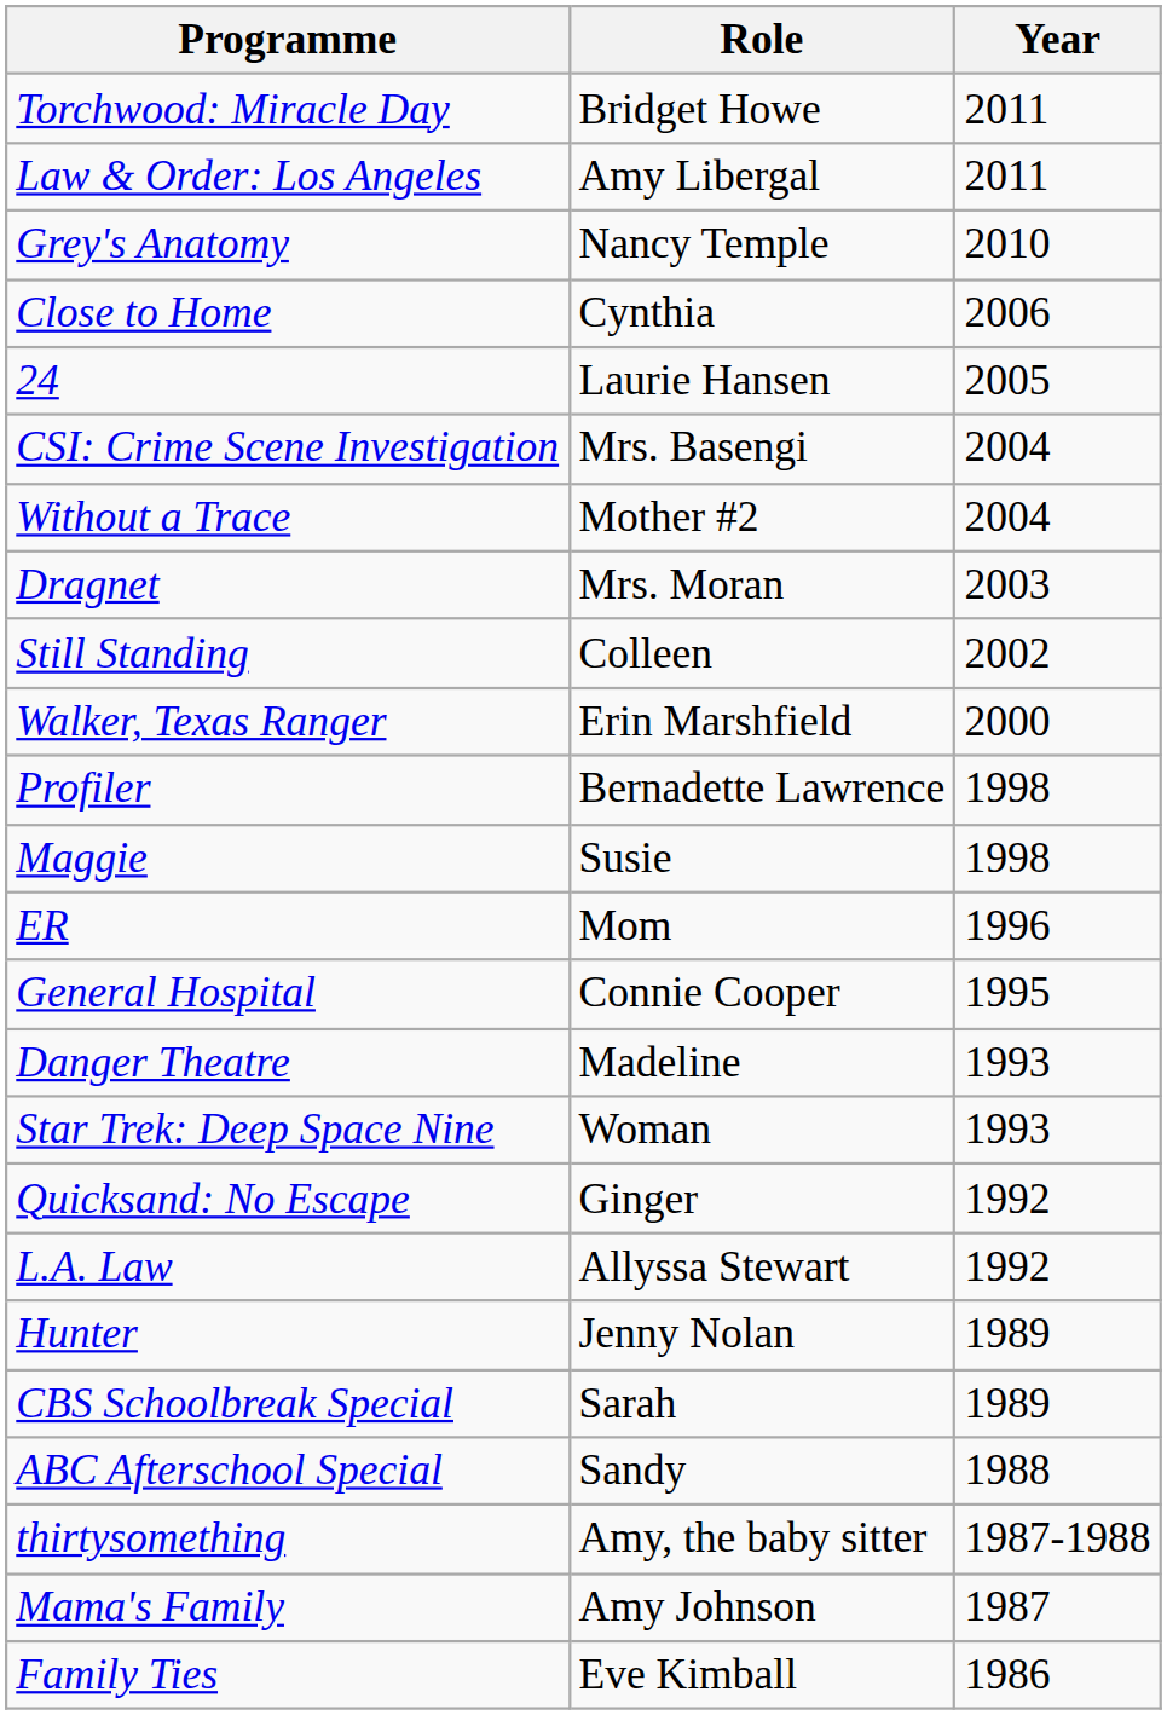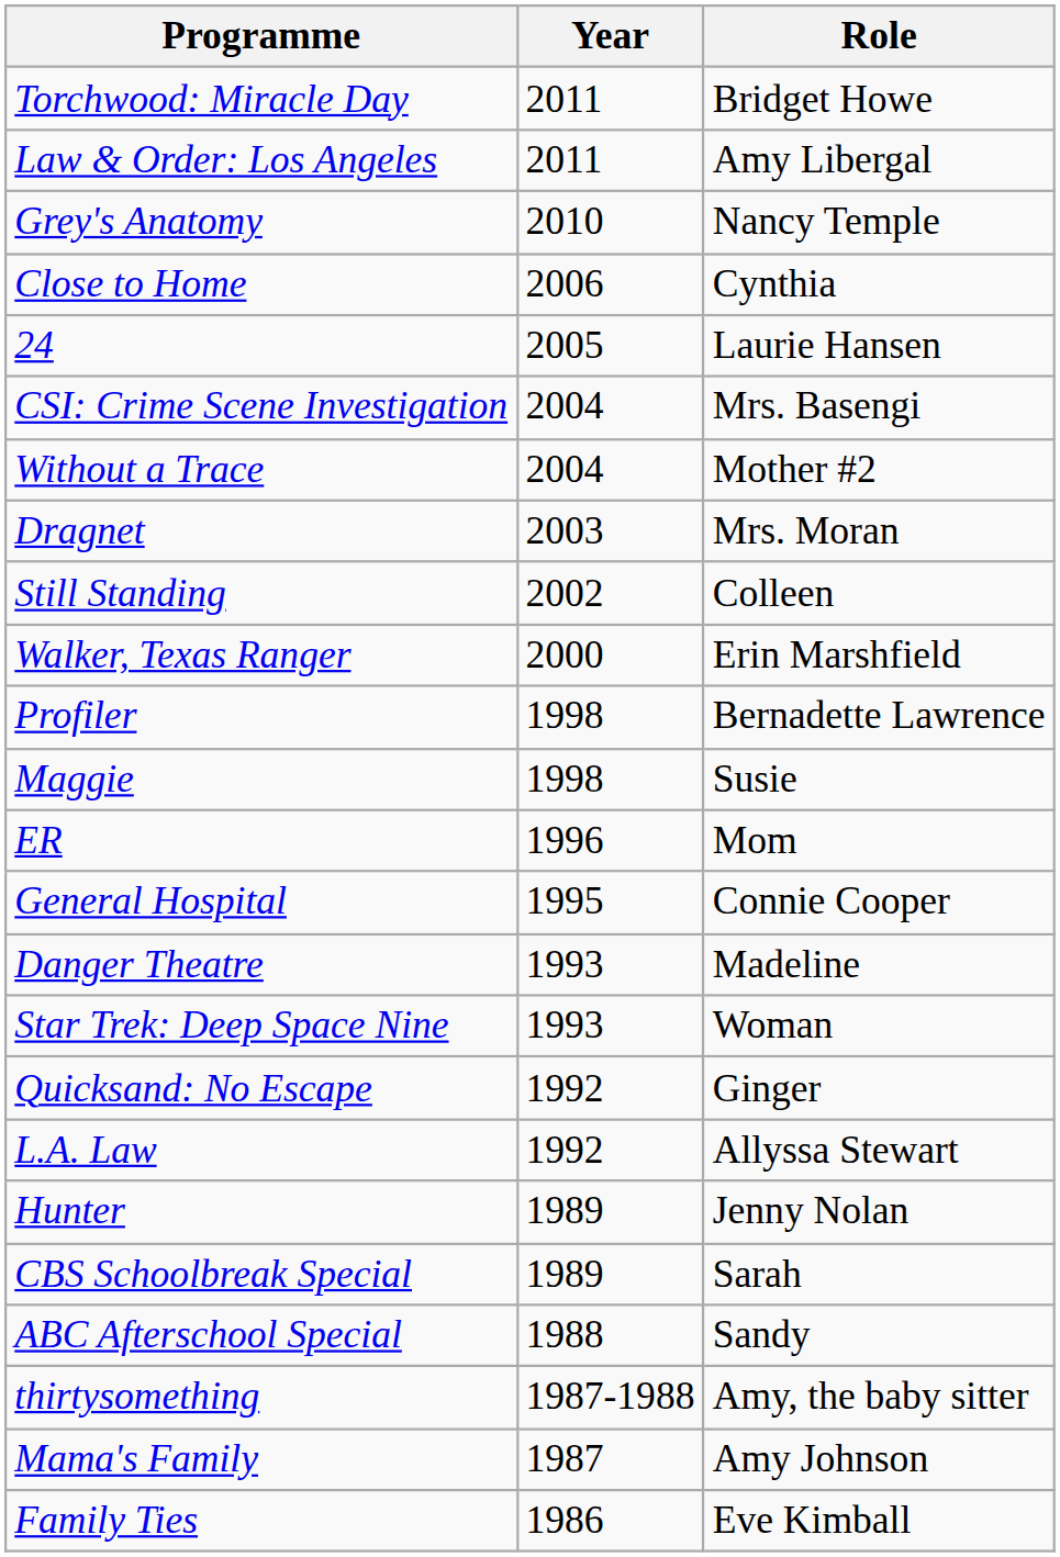 <table class="wikitable">
 <tr>
 <th>Programme</th>
+<th>Year</th>
 <th>Role</th>
-<th>Year</th>
 </tr>
 <tr>
 <td><em><a href='#'>Torchwood: Miracle Day</a></em></td>
+<td>2011</td>
 <td>Bridget Howe</td>
-<td>2011</td>
 </tr>
 <tr>
 <td><em><a href='#'>Law & Order: Los Angeles</a></em></td>
+<td>2011</td>
 <td>Amy Libergal</td>
-<td>2011</td>
 </tr>
 <tr>
 <td><em><a href='#'>Grey's Anatomy</a></em></td>
+<td>2010</td>
 <td>Nancy Temple</td>
-<td>2010</td>
 </tr>
 <tr>
 <td><em><a href='#'>Close to Home</a></em></td>
+<td>2006</td>
 <td>Cynthia</td>
-<td>2006</td>
 </tr>
 <tr>
 <td><em><a href='#'>24</a></em></td>
+<td>2005</td>
 <td>Laurie Hansen</td>
-<td>2005</td>
 </tr>
 <tr>
 <td><em><a href='#'>CSI: Crime Scene Investigation</a></em></td>
+<td>2004</td>
 <td>Mrs. Basengi</td>
-<td>2004</td>
 </tr>
 <tr>
 <td><em><a href='#'>Without a Trace</a></em></td>
+<td>2004</td>
 <td>Mother #2</td>
-<td>2004</td>
 </tr>
 <tr>
 <td><em><a href='#'>Dragnet</a></em></td>
+<td>2003</td>
 <td>Mrs. Moran</td>
-<td>2003</td>
 </tr>
 <tr>
 <td><em><a href='#'>Still Standing</a></em></td>
+<td>2002</td>
 <td>Colleen</td>
-<td>2002</td>
 </tr>
 <tr>
 <td><em><a href='#'>Walker, Texas Ranger</a></em></td>
+<td>2000</td>
 <td>Erin Marshfield</td>
-<td>2000</td>
 </tr>
 <tr>
 <td><em><a href='#'>Profiler</a></em></td>
+<td>1998</td>
 <td>Bernadette Lawrence</td>
-<td>1998</td>
 </tr>
 <tr>
 <td><em><a href='#'>Maggie</a></em></td>
+<td>1998</td>
 <td>Susie</td>
-<td>1998</td>
 </tr>
 <tr>
 <td><em><a href='#'>ER</a></em></td>
+<td>1996</td>
 <td>Mom</td>
-<td>1996</td>
 </tr>
 <tr>
 <td><em><a href='#'>General Hospital</a></em></td>
+<td>1995</td>
 <td>Connie Cooper</td>
-<td>1995</td>
 </tr>
 <tr>
 <td><em><a href='#'>Danger Theatre</a></em></td>
+<td>1993</td>
 <td>Madeline</td>
-<td>1993</td>
 </tr>
 <tr>
 <td><em><a href='#'>Star Trek: Deep Space Nine</a></em></td>
+<td>1993</td>
 <td>Woman</td>
-<td>1993</td>
 </tr>
 <tr>
 <td><em><a href='#'>Quicksand: No Escape</a></em></td>
+<td>1992</td>
 <td>Ginger</td>
-<td>1992</td>
 </tr>
 <tr>
 <td><em><a href='#'>L.A. Law</a></em></td>
+<td>1992</td>
 <td>Allyssa Stewart</td>
-<td>1992</td>
 </tr>
 <tr>
 <td><em><a href='#'>Hunter</a></em></td>
+<td>1989</td>
 <td>Jenny Nolan</td>
-<td>1989</td>
 </tr>
 <tr>
 <td><em><a href='#'>CBS Schoolbreak Special</a></em></td>
+<td>1989</td>
 <td>Sarah</td>
-<td>1989</td>
 </tr>
 <tr>
 <td><em><a href='#'>ABC Afterschool Special</a></em></td>
+<td>1988</td>
 <td>Sandy</td>
-<td>1988</td>
 </tr>
 <tr>
 <td><em><a href='#'>thirtysomething</a></em></td>
+<td>1987-1988</td>
 <td>Amy, the baby sitter</td>
-<td>1987-1988</td>
 </tr>
 <tr>
 <td><em><a href='#'>Mama's Family</a></em></td>
+<td>1987</td>
 <td>Amy Johnson</td>
-<td>1987</td>
 </tr>
 <tr>
 <td><em><a href='#'>Family Ties</a></em></td>
+<td>1986</td>
 <td>Eve Kimball</td>
-<td>1986</td>
 </tr>
 </table>
